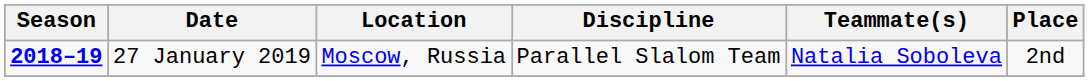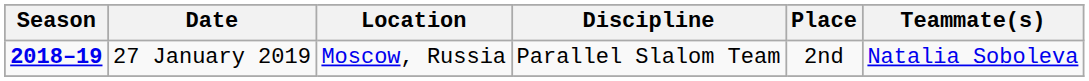 <table class="wikitable"  style="text-align:center; font-size:95%;">
 <tr>
 <th>Season</th>
 <th>Date</th>
 <th>Location</th>
 <th>Discipline</th>
+<th>Place</th>
 <th>Teammate(s)</th>
-<th>Place</th>
 </tr>
 <tr>
 <td align=center><strong><a href='#'>2018–19</a></strong></td>
 <td align=left>27 January 2019</td>
 <td align=left> <a href='#'>Moscow</a>, Russia</td>
 <td>Parallel Slalom Team</td>
+<td>2nd</td>
 <td><a href='#'>Natalia Soboleva</a></td>
-<td>2nd</td>
 </tr>
 </table>
